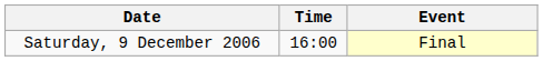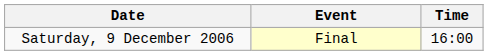 <table class = "wikitable" style="text-align:center;">
 <tr>
 <th width=220>Date</th>
+<th width=150>Event</th>
 <th width=50>Time</th>
-<th width=150>Event</th>
 </tr>
 <tr>
 <td>Saturday, 9 December 2006</td>
+<td bgcolor=ffffcc>Final</td>
 <td>16:00</td>
-<td bgcolor=ffffcc>Final</td>
 </tr>
 </table>
